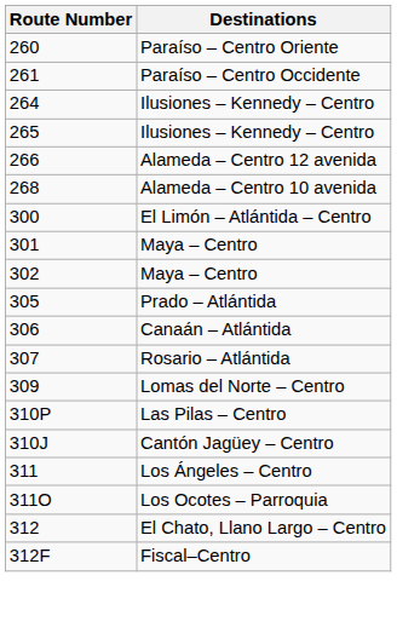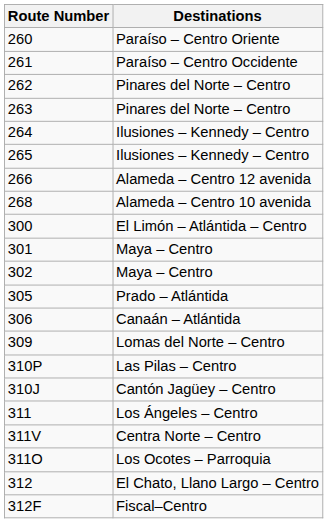 <table class="wikitable">
 <tr>
 <th>Route Number</th>
 <th>Destinations</th>
 </tr>
 <tr>
 <td>260</td>
 <td>Paraíso – Centro Oriente</td>
 </tr>
 <tr>
 <td>261</td>
 <td>Paraíso – Centro Occidente</td>
+</tr>
+<tr>
+<td>262</td>
+<td>Pinares del Norte – Centro</td>
+</tr>
+<tr>
+<td>263</td>
+<td>Pinares del Norte – Centro</td>
 </tr>
 <tr>
 <td>264</td>
 <td>Ilusiones – Kennedy – Centro</td>
 </tr>
 <tr>
 <td>265</td>
 <td>Ilusiones – Kennedy – Centro</td>
 </tr>
 <tr>
 <td>266</td>
 <td>Alameda – Centro 12 avenida</td>
 </tr>
 <tr>
 <td>268</td>
 <td>Alameda – Centro 10 avenida</td>
 </tr>
 <tr>
 <td>300</td>
 <td>El Limón – Atlántida – Centro</td>
 </tr>
 <tr>
 <td>301</td>
 <td>Maya – Centro</td>
 </tr>
 <tr>
 <td>302</td>
 <td>Maya – Centro</td>
 </tr>
 <tr>
 <td>305</td>
 <td>Prado – Atlántida</td>
 </tr>
 <tr>
 <td>306</td>
 <td>Canaán – Atlántida</td>
 </tr>
 <tr>
-<td>307</td>
-<td>Rosario – Atlántida</td>
-</tr>
-<tr>
 <td>309</td>
 <td>Lomas del Norte – Centro</td>
 </tr>
 <tr>
 <td>310P</td>
 <td>Las Pilas – Centro</td>
 </tr>
 <tr>
 <td>310J</td>
 <td>Cantón Jagüey – Centro</td>
 </tr>
 <tr>
 <td>311</td>
 <td>Los Ángeles – Centro</td>
 </tr>
 <tr>
+<td>311V</td>
+<td>Centra Norte – Centro</td>
+</tr>
+<tr>
 <td>311O</td>
 <td>Los Ocotes – Parroquia</td>
 </tr>
 <tr>
 <td>312</td>
 <td>El Chato, Llano Largo – Centro</td>
 </tr>
 <tr>
 <td>312F</td>
 <td>Fiscal–Centro</td>
 </tr>
 </table>
